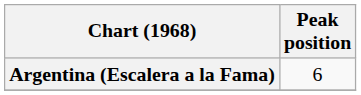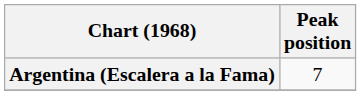 <table class="wikitable sortable plainrowheaders" style="text-align:center">
 <tr>
 <th scope="col">Chart (1968)</th>
 <th scope="col">Peak<br>position</th>
 </tr>
 <tr>
 <th scope="row">Argentina (Escalera a la Fama)</th>
-<td align="center">6</td>
+<td align="center">7</td>
 </tr>
 <tr>
 </tr>
 </table>
